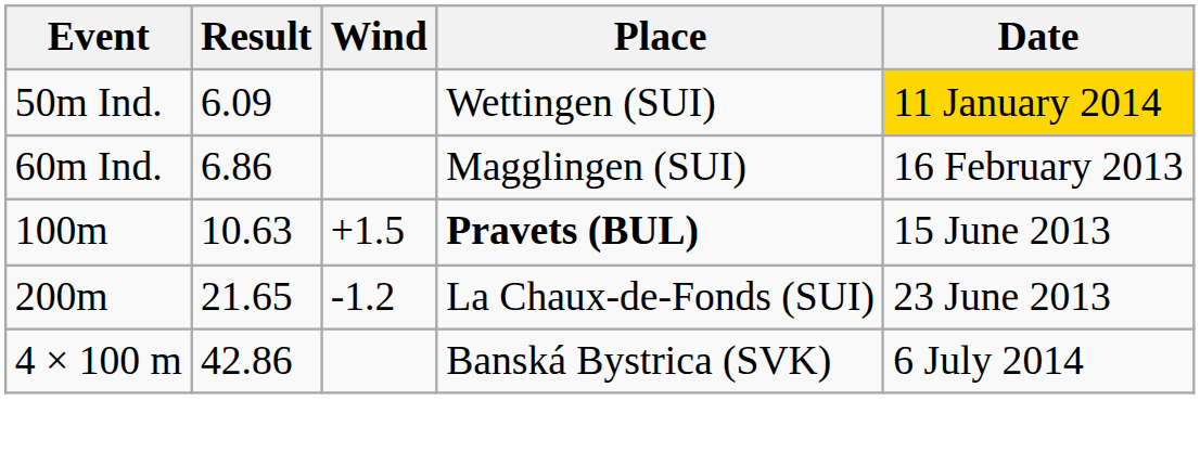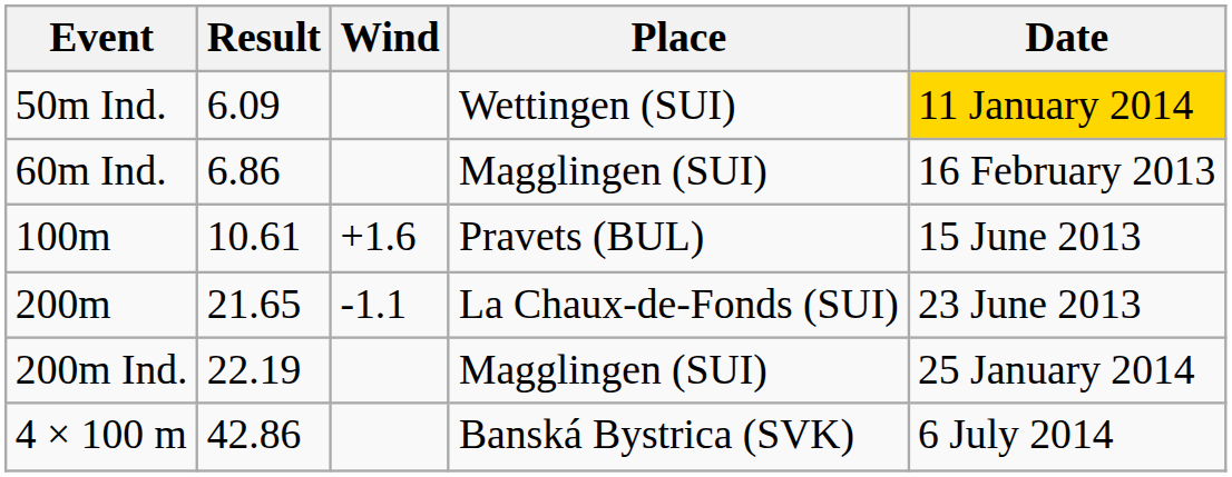 <table class="wikitable">
 <tr>
 <th>Event</th>
 <th>Result</th>
 <th>Wind</th>
 <th>Place</th>
 <th>Date</th>
 </tr>
 <tr>
 <td>50m Ind.</td>
 <td>6.09</td>
 <td></td>
 <td>Wettingen (SUI)</td>
 <td style="background: gold;">11 January 2014</td>
 </tr>
 <tr>
 <td>60m Ind.</td>
 <td>6.86</td>
 <td></td>
 <td>Magglingen (SUI)</td>
 <td>16 February 2013</td>
 </tr>
 <tr>
 <td>100m</td>
-<td>10.63</td>
-<td>+1.5</td>
-<td><strong>Pravets (BUL)</strong></td>
+<td>10.61</td>
+<td>+1.6</td>
+<td>Pravets (BUL)</td>
 <td>15 June 2013</td>
 </tr>
 <tr>
 <td>200m</td>
 <td>21.65</td>
-<td>-1.2</td>
+<td>-1.1</td>
 <td>La Chaux-de-Fonds (SUI)</td>
 <td>23 June 2013</td>
+</tr>
+<tr>
+<td>200m Ind.</td>
+<td>22.19</td>
+<td></td>
+<td>Magglingen (SUI)</td>
+<td>25 January 2014</td>
 </tr>
 <tr>
 <td>4 × 100 m</td>
 <td>42.86</td>
 <td></td>
 <td>Banská Bystrica (SVK)</td>
 <td>6 July 2014</td>
 </tr>
 </table>
